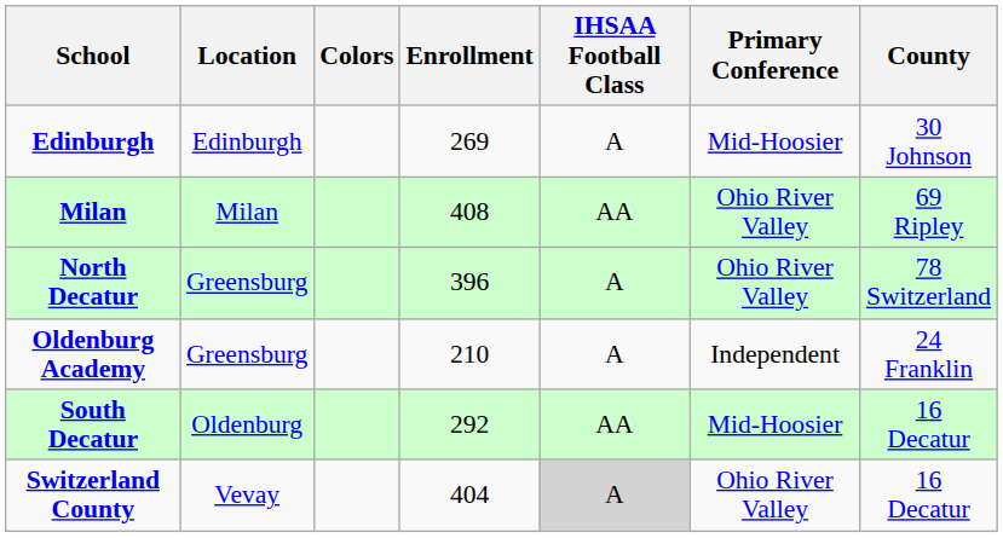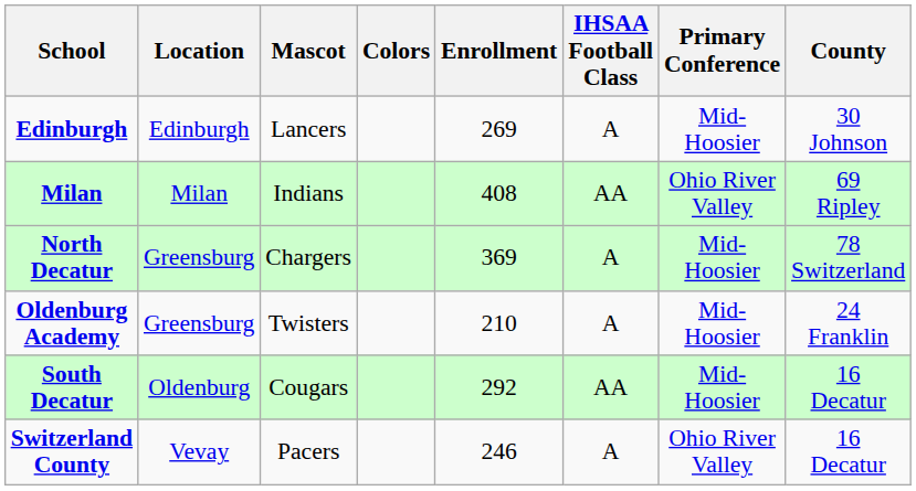 <table class="wikitable" style="text-align:center;">
 <tr>
 <th>School</th>
 <th>Location</th>
+<th>Mascot</th>
 <th>Colors</th>
 <th>Enrollment</th>
 <th><a href='#'>IHSAA</a> Football Class</th>
 <th>Primary Conference</th>
 <th>County</th>
 </tr>
 <tr>
 <td><strong><a href='#'>Edinburgh</a></strong></td>
 <td><a href='#'>Edinburgh</a></td>
+<td>Lancers</td>
 <td> </td>
 <td>269</td>
 <td>A</td>
 <td><a href='#'>Mid-Hoosier</a></td>
 <td><a href='#'>30</a><br><a href='#'>Johnson</a></td>
 </tr>
 <tr bgcolor="#ccffcc">
 <td><strong><a href='#'>Milan</a></strong></td>
 <td><a href='#'>Milan</a></td>
+<td>Indians</td>
 <td>  </td>
 <td>408</td>
 <td>AA</td>
 <td><a href='#'>Ohio River <br> Valley</a></td>
 <td><a href='#'>69 <br> Ripley</a></td>
 </tr>
 <tr bgcolor="#ccffcc">
 <td><strong><a href='#'>North <br> Decatur</a></strong></td>
 <td><a href='#'>Greensburg</a></td>
+<td>Chargers</td>
 <td>  </td>
-<td>396</td>
+<td>369</td>
 <td>A</td>
-<td><a href='#'>Ohio River Valley</a></td>
+<td><a href='#'>Mid-Hoosier</a></td>
 <td><a href='#'>78</a><br><a href='#'>Switzerland</a></td>
 </tr>
 <tr>
 <td><strong><a href='#'>Oldenburg Academy</a></strong></td>
 <td><a href='#'>Greensburg</a></td>
+<td>Twisters</td>
 <td> </td>
 <td>210</td>
 <td>A</td>
-<td>Independent</td>
+<td><a href='#'>Mid-Hoosier</a></td>
 <td><a href='#'>24</a><br><a href='#'>Franklin</a></td>
 </tr>
 <tr bgcolor=#ccffcc>
 <td><strong><a href='#'>South <br> Decatur</a></strong></td>
 <td><a href='#'>Oldenburg</a></td>
+<td>Cougars</td>
 <td> </td>
 <td>292</td>
 <td>AA</td>
 <td><a href='#'>Mid-Hoosier</a></td>
 <td><a href='#'>16<br>Decatur</a></td>
 </tr>
 <tr>
 <td><strong><a href='#'>Switzerland County</a></strong></td>
 <td><a href='#'>Vevay</a></td>
+<td>Pacers</td>
 <td> </td>
-<td>404</td>
-<td style="background: lightgrey;">A</td>
+<td>246</td>
+<td>A</td>
 <td><a href='#'>Ohio River Valley</a></td>
 <td><a href='#'>16</a><br><a href='#'>Decatur</a></td>
 </tr>
 </table>
